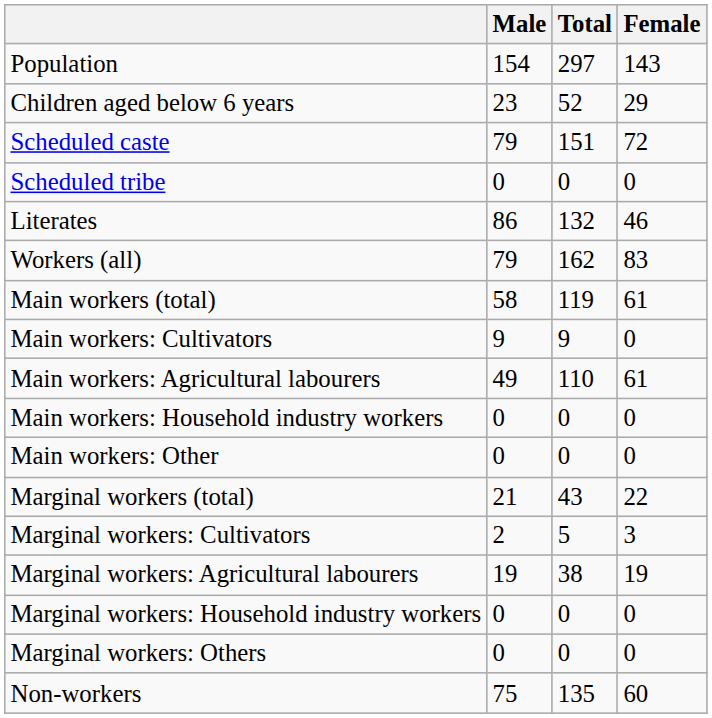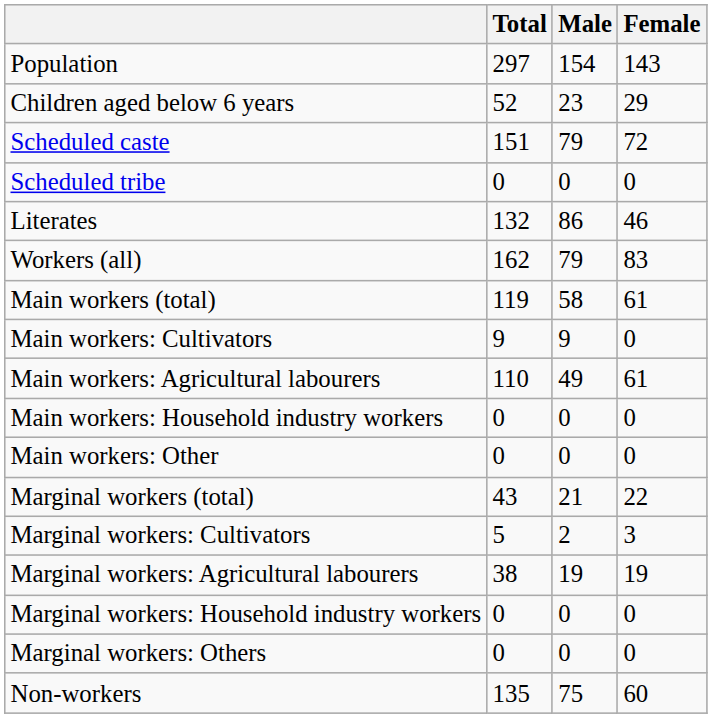 <table class="wikitable sortable">
 <tr>
 <th></th>
+<th>Total</th>
 <th>Male</th>
-<th>Total</th>
 <th>Female</th>
 </tr>
 <tr>
 <td>Population</td>
+<td>297</td>
 <td>154</td>
-<td>297</td>
 <td>143</td>
 </tr>
 <tr>
 <td>Children aged below 6 years</td>
+<td>52</td>
 <td>23</td>
-<td>52</td>
 <td>29</td>
 </tr>
 <tr>
 <td><a href='#'>Scheduled caste</a></td>
+<td>151</td>
 <td>79</td>
-<td>151</td>
 <td>72</td>
 </tr>
 <tr>
 <td><a href='#'>Scheduled tribe</a></td>
 <td>0</td>
 <td>0</td>
 <td>0</td>
 </tr>
 <tr>
 <td>Literates</td>
+<td>132</td>
 <td>86</td>
-<td>132</td>
 <td>46</td>
 </tr>
 <tr>
 <td>Workers (all)</td>
+<td>162</td>
 <td>79</td>
-<td>162</td>
 <td>83</td>
 </tr>
 <tr>
 <td>Main workers (total)</td>
+<td>119</td>
 <td>58</td>
-<td>119</td>
 <td>61</td>
 </tr>
 <tr>
 <td>Main workers: Cultivators</td>
 <td>9</td>
 <td>9</td>
 <td>0</td>
 </tr>
 <tr>
 <td>Main workers: Agricultural labourers</td>
+<td>110</td>
 <td>49</td>
-<td>110</td>
 <td>61</td>
 </tr>
 <tr>
 <td>Main workers: Household industry workers</td>
 <td>0</td>
 <td>0</td>
 <td>0</td>
 </tr>
 <tr>
 <td>Main workers: Other</td>
 <td>0</td>
 <td>0</td>
 <td>0</td>
 </tr>
 <tr>
 <td>Marginal workers (total)</td>
+<td>43</td>
 <td>21</td>
-<td>43</td>
 <td>22</td>
 </tr>
 <tr>
 <td>Marginal workers: Cultivators</td>
+<td>5</td>
 <td>2</td>
-<td>5</td>
 <td>3</td>
 </tr>
 <tr>
 <td>Marginal workers: Agricultural labourers</td>
+<td>38</td>
 <td>19</td>
-<td>38</td>
 <td>19</td>
 </tr>
 <tr>
 <td>Marginal workers: Household industry workers</td>
 <td>0</td>
 <td>0</td>
 <td>0</td>
 </tr>
 <tr>
 <td>Marginal workers: Others</td>
 <td>0</td>
 <td>0</td>
 <td>0</td>
 </tr>
 <tr>
 <td>Non-workers</td>
+<td>135</td>
 <td>75</td>
-<td>135</td>
 <td>60</td>
 </tr>
 </table>
